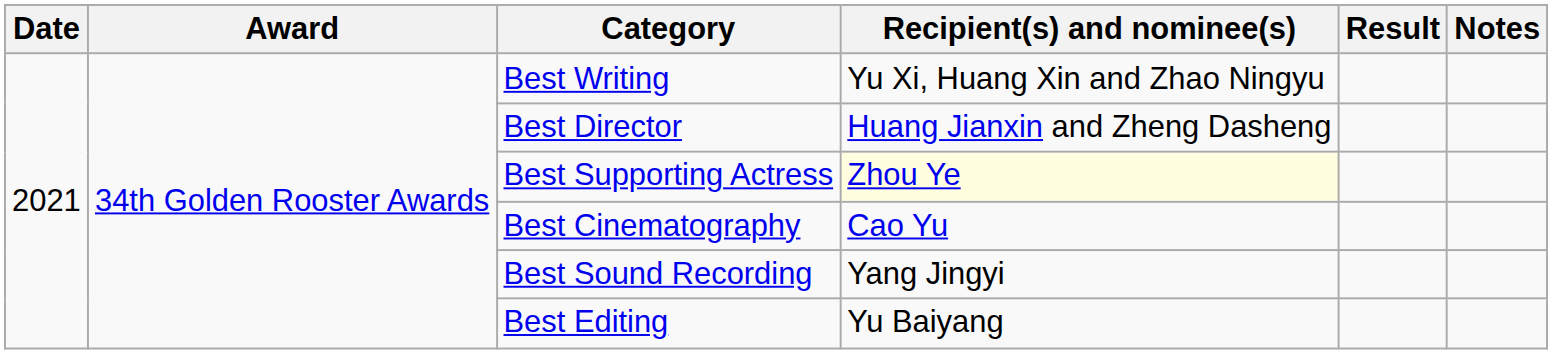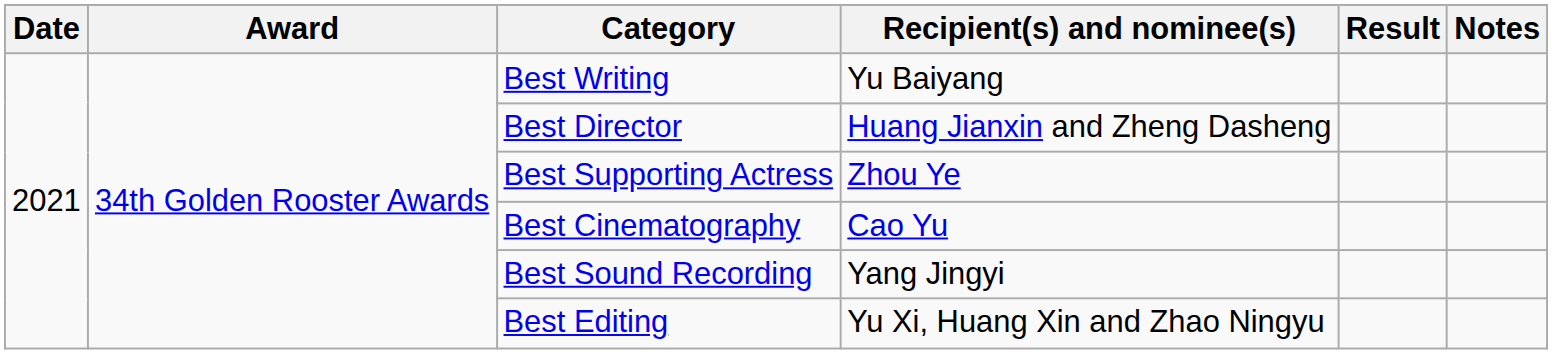 <table class="wikitable">
 <tr>
 <th>Date</th>
 <th>Award</th>
 <th>Category</th>
 <th>Recipient(s) and nominee(s)</th>
 <th>Result</th>
 <th>Notes</th>
 </tr>
 <tr>
 <td rowspan="6">2021</td>
 <td rowspan="6"><a href='#'>34th Golden Rooster Awards</a></td>
 <td><a href='#'>Best Writing</a></td>
-<td>Yu Xi, Huang Xin and Zhao Ningyu</td>
+<td>Yu Baiyang</td>
 <td></td>
 <td></td>
 </tr>
 <tr>
 <td><a href='#'>Best Director</a></td>
 <td><a href='#'>Huang Jianxin</a> and Zheng Dasheng</td>
 <td></td>
 <td></td>
 </tr>
 <tr>
 <td><a href='#'>Best Supporting Actress</a></td>
-<td style="background: lightyellow;"><a href='#'>Zhou Ye</a></td>
+<td><a href='#'>Zhou Ye</a></td>
 <td></td>
 <td></td>
 </tr>
 <tr>
 <td><a href='#'>Best Cinematography</a></td>
 <td><a href='#'>Cao Yu</a></td>
 <td></td>
 <td></td>
 </tr>
 <tr>
 <td><a href='#'>Best Sound Recording</a></td>
 <td>Yang Jingyi</td>
 <td></td>
 <td></td>
 </tr>
 <tr>
 <td><a href='#'>Best Editing</a></td>
-<td>Yu Baiyang</td>
+<td>Yu Xi, Huang Xin and Zhao Ningyu</td>
 <td></td>
 <td></td>
 </tr>
 </table>
